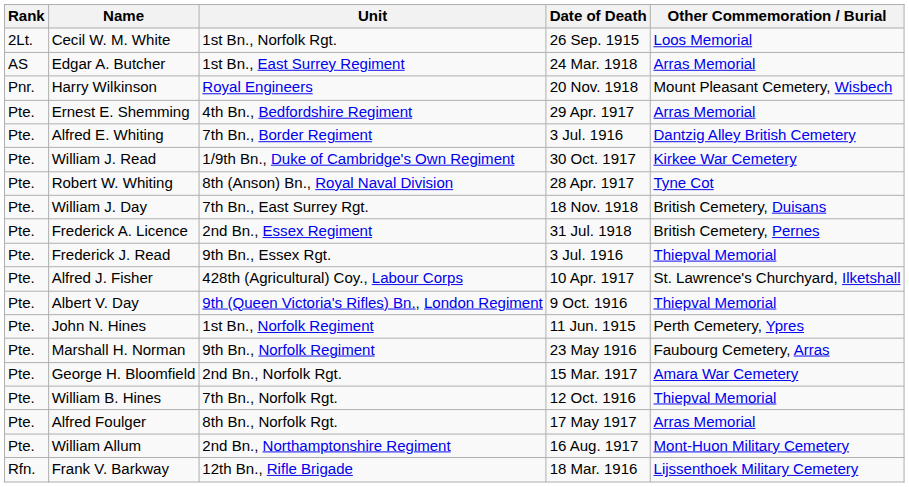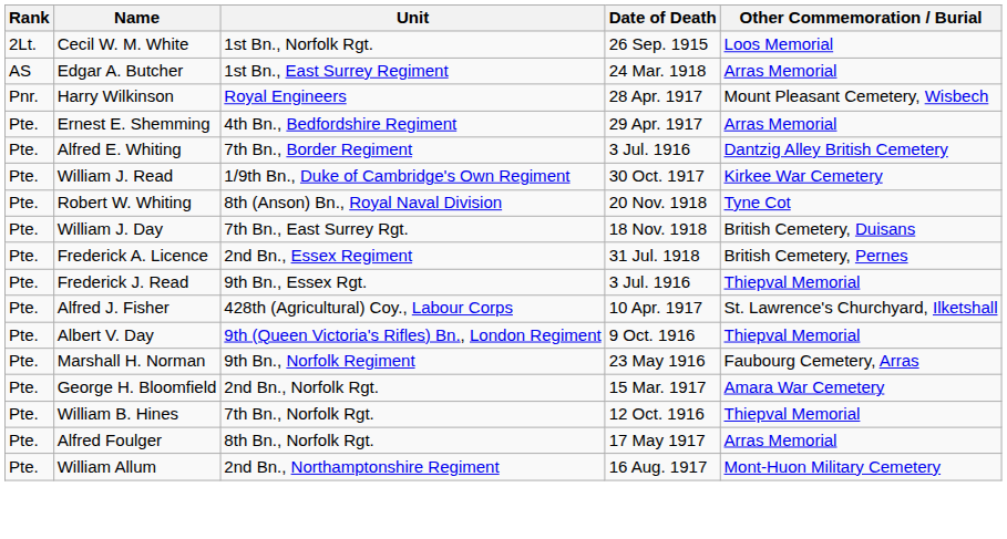 <table class="wikitable">
 <tr>
 <th>Rank</th>
 <th>Name</th>
 <th>Unit</th>
 <th>Date of Death</th>
 <th>Other Commemoration / Burial</th>
 </tr>
 <tr>
 <td>2Lt.</td>
 <td>Cecil W. M. White</td>
 <td>1st Bn., Norfolk Rgt.</td>
 <td>26 Sep. 1915</td>
 <td><a href='#'>Loos Memorial</a></td>
 </tr>
 <tr>
 <td>AS</td>
 <td>Edgar A. Butcher</td>
 <td>1st Bn., <a href='#'>East Surrey Regiment</a></td>
 <td>24 Mar. 1918</td>
 <td><a href='#'>Arras Memorial</a></td>
 </tr>
 <tr>
 <td>Pnr.</td>
 <td>Harry Wilkinson</td>
 <td><a href='#'>Royal Engineers</a></td>
-<td>20 Nov. 1918</td>
+<td>28 Apr. 1917</td>
 <td>Mount Pleasant Cemetery, <a href='#'>Wisbech</a></td>
 </tr>
 <tr>
 <td>Pte.</td>
 <td>Ernest E. Shemming</td>
 <td>4th Bn., <a href='#'>Bedfordshire Regiment</a></td>
 <td>29 Apr. 1917</td>
 <td><a href='#'>Arras Memorial</a></td>
 </tr>
 <tr>
 <td>Pte.</td>
 <td>Alfred E. Whiting</td>
 <td>7th Bn., <a href='#'>Border Regiment</a></td>
 <td>3 Jul. 1916</td>
 <td><a href='#'>Dantzig Alley British Cemetery</a></td>
 </tr>
 <tr>
 <td>Pte.</td>
 <td>William J. Read</td>
 <td>1/9th Bn., <a href='#'>Duke of Cambridge's Own Regiment</a></td>
 <td>30 Oct. 1917</td>
 <td><a href='#'>Kirkee War Cemetery</a></td>
 </tr>
 <tr>
 <td>Pte.</td>
 <td>Robert W. Whiting</td>
 <td>8th (Anson) Bn., <a href='#'>Royal Naval Division</a></td>
-<td>28 Apr. 1917</td>
+<td>20 Nov. 1918</td>
 <td><a href='#'>Tyne Cot</a></td>
 </tr>
 <tr>
 <td>Pte.</td>
 <td>William J. Day</td>
 <td>7th Bn., East Surrey Rgt.</td>
 <td>18 Nov. 1918</td>
 <td>British Cemetery, <a href='#'>Duisans</a></td>
 </tr>
 <tr>
 <td>Pte.</td>
 <td>Frederick A. Licence</td>
 <td>2nd Bn., <a href='#'>Essex Regiment</a></td>
 <td>31 Jul. 1918</td>
 <td>British Cemetery, <a href='#'>Pernes</a></td>
 </tr>
 <tr>
 <td>Pte.</td>
 <td>Frederick J. Read</td>
 <td>9th Bn., Essex Rgt.</td>
 <td>3 Jul. 1916</td>
 <td><a href='#'>Thiepval Memorial</a></td>
 </tr>
 <tr>
 <td>Pte.</td>
 <td>Alfred J. Fisher</td>
 <td>428th (Agricultural) Coy., <a href='#'>Labour Corps</a></td>
 <td>10 Apr. 1917</td>
 <td>St. Lawrence's Churchyard, <a href='#'>Ilketshall</a></td>
 </tr>
 <tr>
 <td>Pte.</td>
 <td>Albert V. Day</td>
 <td><a href='#'>9th (Queen Victoria's Rifles) Bn.</a>, <a href='#'>London Regiment</a></td>
 <td>9 Oct. 1916</td>
 <td><a href='#'>Thiepval Memorial</a></td>
 </tr>
 <tr>
 <td>Pte.</td>
-<td>John N. Hines</td>
-<td>1st Bn., <a href='#'>Norfolk Regiment</a></td>
-<td>11 Jun. 1915</td>
-<td>Perth Cemetery, <a href='#'>Ypres</a></td>
-</tr>
-<tr>
-<td>Pte.</td>
 <td>Marshall H. Norman</td>
 <td>9th Bn., <a href='#'>Norfolk Regiment</a></td>
 <td>23 May 1916</td>
 <td>Faubourg Cemetery, <a href='#'>Arras</a></td>
 </tr>
 <tr>
 <td>Pte.</td>
 <td>George H. Bloomfield</td>
 <td>2nd Bn., Norfolk Rgt.</td>
 <td>15 Mar. 1917</td>
 <td><a href='#'>Amara War Cemetery</a></td>
 </tr>
 <tr>
 <td>Pte.</td>
 <td>William B. Hines</td>
 <td>7th Bn., Norfolk Rgt.</td>
 <td>12 Oct. 1916</td>
 <td><a href='#'>Thiepval Memorial</a></td>
 </tr>
 <tr>
 <td>Pte.</td>
 <td>Alfred Foulger</td>
 <td>8th Bn., Norfolk Rgt.</td>
 <td>17 May 1917</td>
 <td><a href='#'>Arras Memorial</a></td>
 </tr>
 <tr>
 <td>Pte.</td>
 <td>William Allum</td>
 <td>2nd Bn., <a href='#'>Northamptonshire Regiment</a></td>
 <td>16 Aug. 1917</td>
 <td><a href='#'>Mont-Huon Military Cemetery</a></td>
 </tr>
-<tr>
-<td>Rfn.</td>
-<td>Frank V. Barkway</td>
-<td>12th Bn., <a href='#'>Rifle Brigade</a></td>
-<td>18 Mar. 1916</td>
-<td><a href='#'>Lijssenthoek Military Cemetery</a></td>
-</tr>
 </table>
